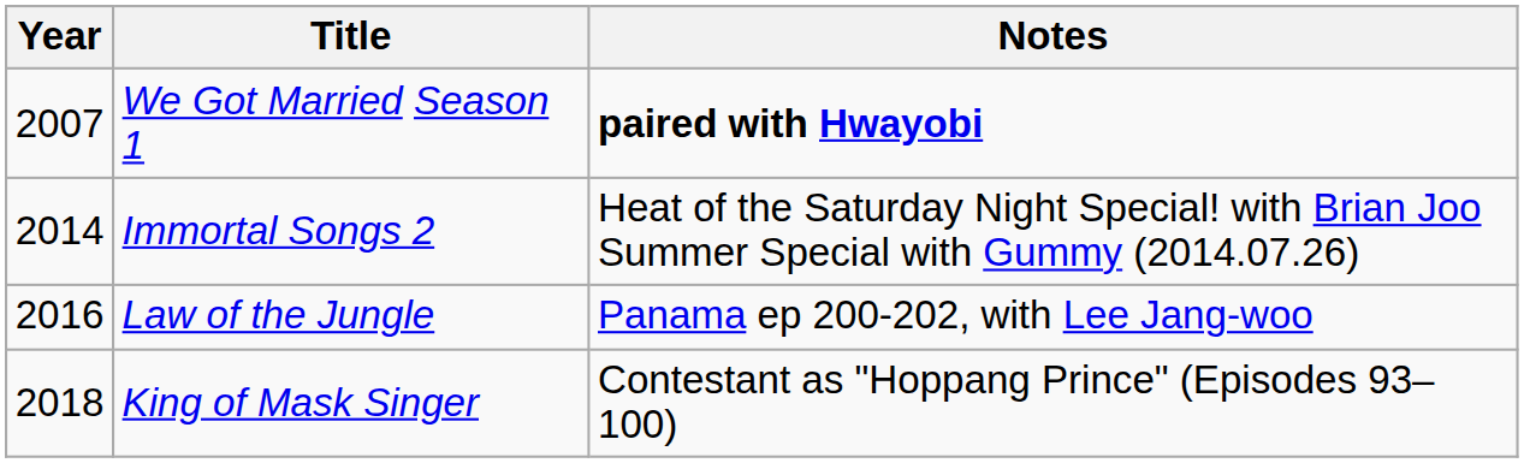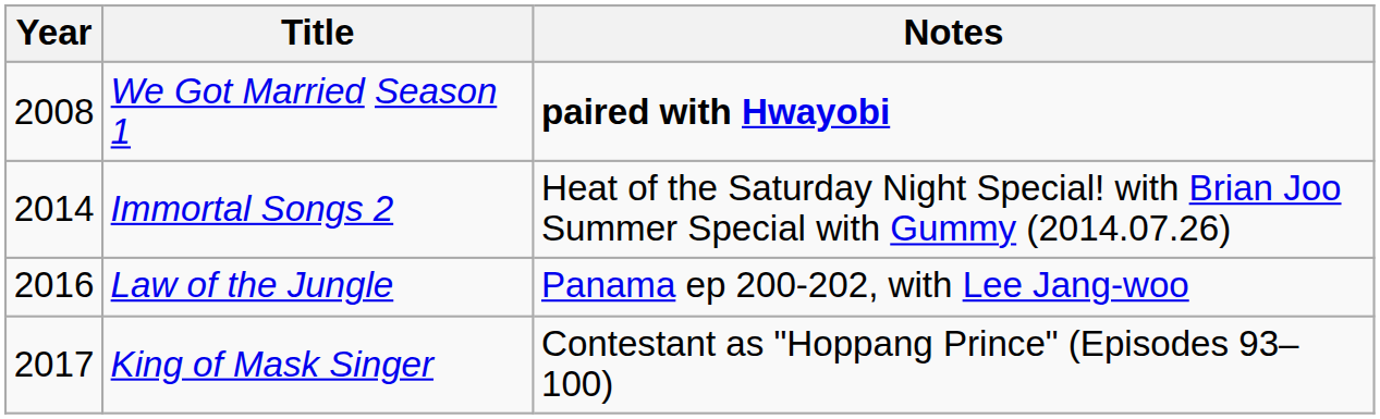 <table class="wikitable">
 <tr>
 <th>Year</th>
 <th>Title</th>
 <th>Notes</th>
 </tr>
 <tr>
-<td>2007</td>
+<td>2008</td>
 <td><em><a href='#'>We Got Married</a> <a href='#'>Season 1</a></em></td>
 <td><strong>paired with <a href='#'>Hwayobi</a></strong></td>
 </tr>
 <tr>
 <td>2014</td>
 <td><em><a href='#'>Immortal Songs 2</a></em></td>
 <td>Heat of the Saturday Night Special! with <a href='#'>Brian Joo</a><br>Summer Special with <a href='#'>Gummy</a> (2014.07.26)</td>
 </tr>
 <tr>
 <td>2016</td>
 <td><em><a href='#'>Law of the Jungle</a></em></td>
 <td><a href='#'>Panama</a> ep 200-202, with <a href='#'>Lee Jang-woo</a></td>
 </tr>
 <tr>
-<td>2018</td>
+<td>2017</td>
 <td><em><a href='#'>King of Mask Singer</a></em></td>
 <td>Contestant as "Hoppang Prince" (Episodes 93–100)</td>
 </tr>
 </table>
